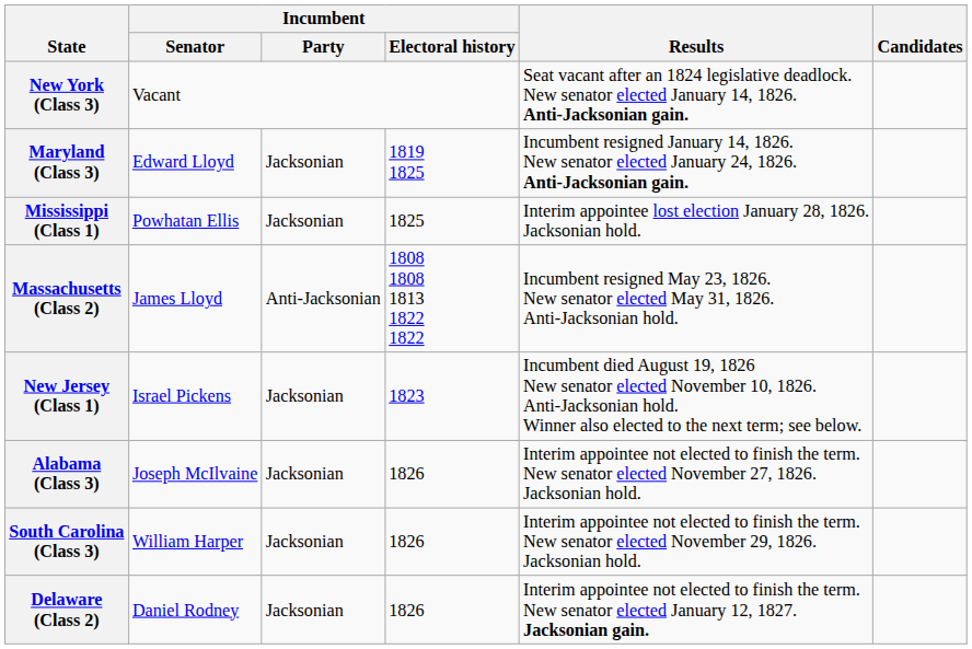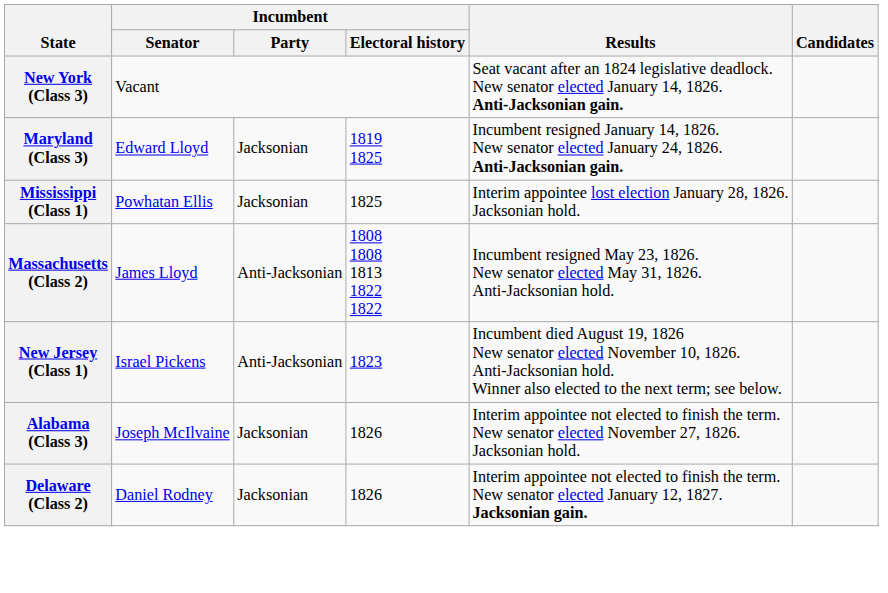 <table class=wikitable>
 <tr valign=bottom>
 <th rowspan=2>State</th>
 <th colspan=3>Incumbent</th>
 <th rowspan=2>Results</th>
 <th rowspan=2>Candidates</th>
 </tr>
 <tr>
 <th>Senator</th>
 <th>Party</th>
 <th>Electoral history</th>
 </tr>
 <tr>
 <th><a href='#'>New York</a><br>(Class 3)</th>
 <td colspan=3>Vacant</td>
 <td>Seat vacant after an 1824 legislative deadlock.<br>New senator <a href='#'>elected</a> January 14, 1826.<br><strong>Anti-Jacksonian gain.</strong></td>
 <td nowrap></td>
 </tr>
 <tr>
 <th><a href='#'>Maryland</a><br>(Class 3)</th>
 <td><a href='#'>Edward Lloyd</a></td>
 <td>Jacksonian</td>
 <td><a href='#'>1819</a><br><a href='#'>1825</a></td>
 <td>Incumbent resigned January 14, 1826.<br>New senator <a href='#'>elected</a> January 24, 1826.<br><strong>Anti-Jacksonian gain.</strong></td>
 <td nowrap></td>
 </tr>
 <tr>
 <th><a href='#'>Mississippi</a><br>(Class 1)</th>
 <td><a href='#'>Powhatan Ellis</a></td>
 <td>Jacksonian</td>
 <td>1825 </td>
 <td>Interim appointee <a href='#'>lost election</a> January 28, 1826.<br>Jacksonian hold.</td>
 <td nowrap></td>
 </tr>
 <tr>
 <th><a href='#'>Massachusetts</a><br>(Class 2)</th>
 <td><a href='#'>James Lloyd</a></td>
 <td>Anti-Jacksonian</td>
 <td><a href='#'>1808 </a><br><a href='#'>1808</a><br>1813 <br><a href='#'>1822 </a><br><a href='#'>1822</a></td>
 <td>Incumbent resigned May 23, 1826.<br>New senator <a href='#'>elected</a> May 31, 1826.<br>Anti-Jacksonian hold.</td>
 <td nowrap></td>
 </tr>
 <tr>
 <th><a href='#'>New Jersey</a><br>(Class 1)</th>
 <td><a href='#'>Israel Pickens</a></td>
-<td>Jacksonian</td>
+<td>Anti-Jacksonian</td>
 <td><a href='#'>1823 </a></td>
 <td>Incumbent died August 19, 1826<br>New senator <a href='#'>elected</a> November 10, 1826.<br>Anti-Jacksonian hold.<br>Winner also elected to the next term; see below.</td>
 <td nowrap></td>
 </tr>
 <tr>
 <th><a href='#'>Alabama</a><br>(Class 3)</th>
 <td><a href='#'>Joseph McIlvaine</a></td>
 <td>Jacksonian</td>
 <td>1826 </td>
 <td>Interim appointee not elected to finish the term.<br>New senator <a href='#'>elected</a> November 27, 1826.<br>Jacksonian hold.</td>
 <td nowrap></td>
 </tr>
 <tr>
-<th><a href='#'>South Carolina</a><br>(Class 3)</th>
-<td><a href='#'>William Harper</a></td>
-<td>Jacksonian</td>
-<td>1826 </td>
-<td>Interim appointee not elected to finish the term.<br>New senator <a href='#'>elected</a> November 29, 1826.<br>Jacksonian hold.</td>
-<td nowrap></td>
-</tr>
-<tr>
 <th><a href='#'>Delaware</a><br>(Class 2)</th>
 <td><a href='#'>Daniel Rodney</a></td>
 <td>Jacksonian</td>
 <td>1826 </td>
 <td>Interim appointee not elected to finish the term.<br>New senator <a href='#'>elected</a> January 12, 1827.<br><strong>Jacksonian gain.</strong></td>
 <td nowrap></td>
 </tr>
 </table>
